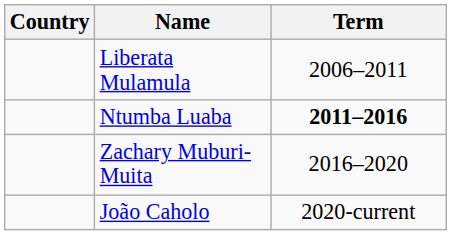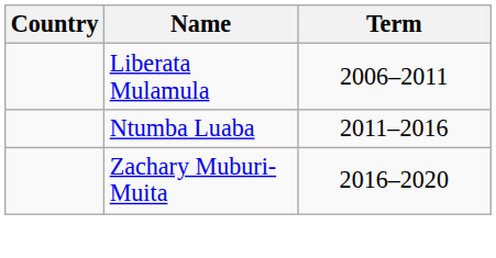 <table class="wikitable">
 <tr>
 <th>Country</th>
 <th style="width: 120px;">Name</th>
 <th style="width: 120px;">Term</th>
 </tr>
 <tr>
 <td></td>
 <td><a href='#'>Liberata Mulamula</a></td>
 <td align="center">2006–2011</td>
 </tr>
 <tr>
 <td></td>
 <td><a href='#'>Ntumba Luaba</a></td>
-<td align="center"><strong>2011–2016</strong></td>
+<td align="center">2011–2016</td>
 </tr>
 <tr>
 <td></td>
 <td><a href='#'>Zachary Muburi-Muita</a></td>
 <td align="center">2016–2020</td>
 </tr>
-<tr>
-<td></td>
-<td><a href='#'>João Caholo</a></td>
-<td align="center">2020-current</td>
-</tr>
 </table>
